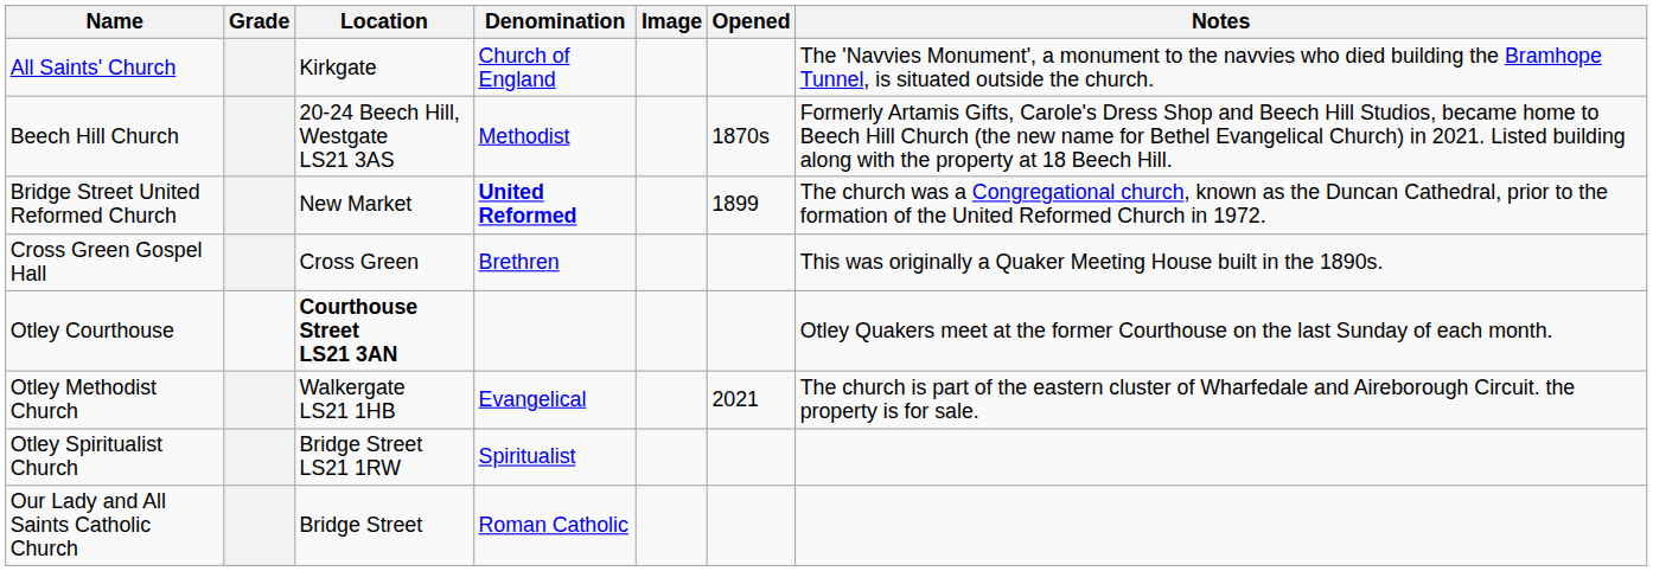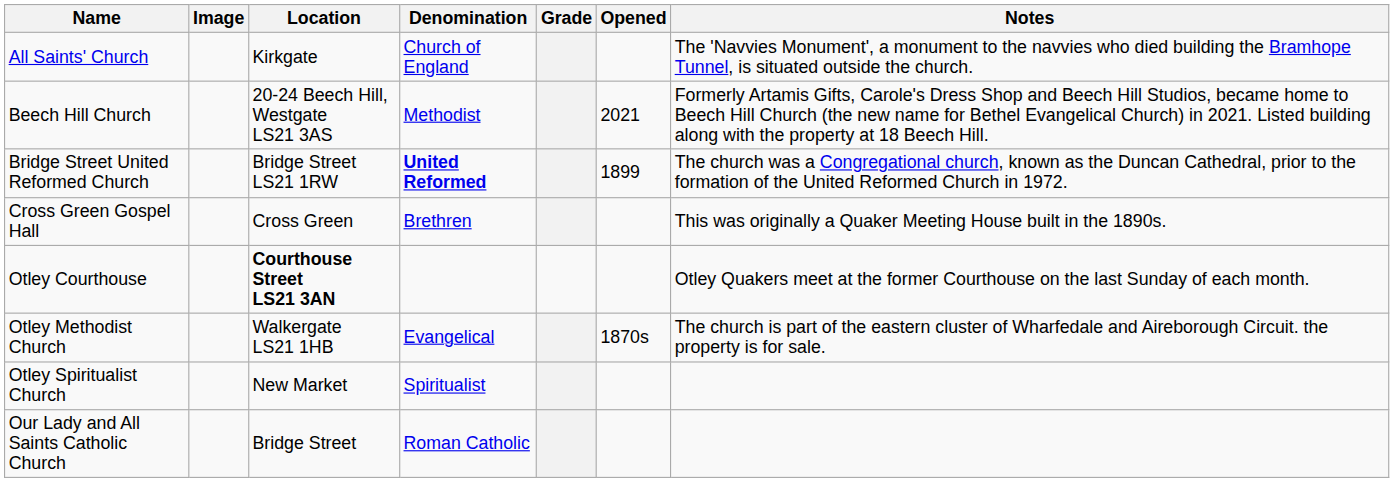 <table class="wikitable sortable">
 <tr>
 <th>Name</th>
-<th>Grade</th>
+<th class="unsortable">Image</th>
 <th>Location</th>
 <th>Denomination</th>
-<th class="unsortable">Image</th>
+<th>Grade</th>
 <th>Opened</th>
 <th class="unsortable">Notes</th>
 </tr>
 <tr>
 <td><a href='#'>All Saints' Church</a></td>
-<th></th>
+<td></td>
 <td>Kirkgate</td>
 <td><a href='#'>Church of England</a></td>
-<td></td>
+<th></th>
 <td></td>
 <td>The 'Navvies Monument', a monument to the navvies who died building the <a href='#'>Bramhope Tunnel</a>, is situated outside the church.</td>
 </tr>
 <tr>
 <td>Beech Hill Church </td>
-<th></th>
+<td></td>
 <td>20-24 Beech Hill, Westgate<br>LS21 3AS</td>
 <td><a href='#'>Methodist</a></td>
-<td></td>
-<td>1870s</td>
+<th></th>
+<td>2021</td>
 <td>Formerly Artamis Gifts, Carole's Dress Shop and Beech Hill Studios, became home to Beech Hill Church (the new name for Bethel Evangelical Church) in 2021. Listed building along with the property at 18 Beech Hill.</td>
 </tr>
 <tr>
 <td>Bridge Street United Reformed Church </td>
+<td></td>
+<td>Bridge Street<br>LS21 1RW</td>
+<td><strong><a href='#'>United Reformed</a></strong></td>
 <th></th>
-<td>New Market</td>
-<td><strong><a href='#'>United Reformed</a></strong></td>
-<td></td>
 <td>1899 </td>
 <td>The church was a <a href='#'>Congregational church</a>, known as the Duncan Cathedral, prior to the formation of the United Reformed Church in 1972.</td>
 </tr>
 <tr>
 <td>Cross Green Gospel Hall</td>
-<th></th>
+<td></td>
 <td>Cross Green</td>
 <td><a href='#'>Brethren</a></td>
-<td></td>
+<th></th>
 <td></td>
 <td>This was originally a Quaker Meeting House built in the 1890s.</td>
 </tr>
 <tr>
 <td>Otley Courthouse</td>
 <td></td>
 <td><strong>Courthouse Street<br>LS21 3AN</strong></td>
 <td></td>
 <td></td>
 <td></td>
 <td>Otley Quakers meet at the former Courthouse on the last Sunday of each month.</td>
 </tr>
 <tr>
 <td>Otley Methodist Church </td>
-<th></th>
+<td></td>
 <td>Walkergate<br>LS21 1HB</td>
 <td><a href='#'>Evangelical</a></td>
-<td></td>
-<td>2021</td>
+<th></th>
+<td>1870s</td>
 <td>The church is part of the eastern cluster of Wharfedale and Aireborough Circuit.  the property is for sale.</td>
 </tr>
 <tr>
 <td>Otley Spiritualist Church</td>
+<td></td>
+<td>New Market</td>
+<td><a href='#'>Spiritualist</a></td>
 <th></th>
-<td>Bridge Street<br>LS21 1RW</td>
-<td><a href='#'>Spiritualist</a></td>
-<td></td>
 <td></td>
 <td></td>
 </tr>
 <tr>
 <td>Our Lady and All Saints Catholic Church</td>
-<th></th>
+<td></td>
 <td>Bridge Street</td>
 <td><a href='#'>Roman Catholic</a></td>
-<td></td>
+<th></th>
 <td></td>
 <td></td>
 </tr>
 </table>
